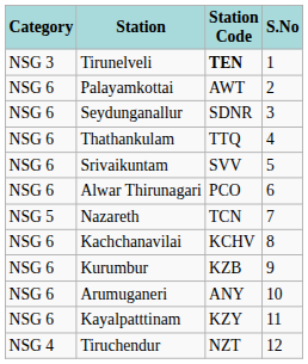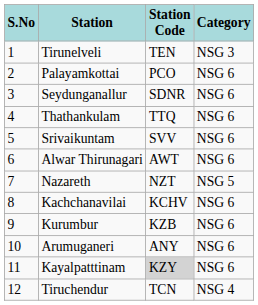 <table class="wikitable">
 <tr>
-<th style="background:#A8DADC;">Category</th>
+<th style="background:#A8DADC;">S.No</th>
 <th style="background:#A8DADC;">Station</th>
 <th style="background:#A8DADC;">Station<br>Code</th>
-<th style="background:#A8DADC;">S.No</th>
+<th style="background:#A8DADC;">Category</th>
 </tr>
 <tr>
+<td>1</td>
+<td>Tirunelveli</td>
+<td>TEN</td>
 <td>NSG 3</td>
-<td>Tirunelveli</td>
-<td><strong>TEN</strong></td>
-<td>1</td>
 </tr>
 <tr>
+<td>2</td>
+<td>Palayamkottai</td>
+<td>PCO</td>
 <td>NSG 6</td>
-<td>Palayamkottai</td>
-<td>AWT</td>
-<td>2</td>
 </tr>
 <tr>
-<td>NSG 6</td>
+<td>3</td>
 <td>Seydunganallur</td>
 <td>SDNR</td>
-<td>3</td>
+<td>NSG 6</td>
 </tr>
 <tr>
-<td>NSG 6</td>
+<td>4</td>
 <td>Thathankulam</td>
 <td>TTQ</td>
-<td>4</td>
+<td>NSG 6</td>
 </tr>
 <tr>
-<td>NSG 6</td>
+<td>5</td>
 <td>Srivaikuntam</td>
 <td>SVV</td>
-<td>5</td>
+<td>NSG 6</td>
 </tr>
 <tr>
+<td>6</td>
+<td>Alwar Thirunagari</td>
+<td>AWT</td>
 <td>NSG 6</td>
-<td>Alwar Thirunagari</td>
-<td>PCO</td>
-<td>6</td>
 </tr>
 <tr>
+<td>7</td>
+<td>Nazareth</td>
+<td>NZT</td>
 <td>NSG 5</td>
-<td>Nazareth</td>
-<td>TCN</td>
-<td>7</td>
 </tr>
 <tr>
-<td>NSG 6</td>
+<td>8</td>
 <td>Kachchanavilai</td>
 <td>KCHV</td>
-<td>8</td>
+<td>NSG 6</td>
 </tr>
 <tr>
-<td>NSG 6</td>
+<td>9</td>
 <td>Kurumbur</td>
 <td>KZB</td>
-<td>9</td>
+<td>NSG 6</td>
 </tr>
 <tr>
-<td>NSG 6</td>
+<td>10</td>
 <td>Arumuganeri</td>
 <td>ANY</td>
-<td>10</td>
+<td>NSG 6</td>
 </tr>
 <tr>
+<td>11</td>
+<td>Kayalpatttinam</td>
+<td style="background: lightgrey;">KZY</td>
 <td>NSG 6</td>
-<td>Kayalpatttinam</td>
-<td>KZY</td>
-<td>11</td>
 </tr>
 <tr>
+<td>12</td>
+<td>Tiruchendur</td>
+<td>TCN</td>
 <td>NSG 4</td>
-<td>Tiruchendur</td>
-<td>NZT</td>
-<td>12</td>
 </tr>
 </table>
